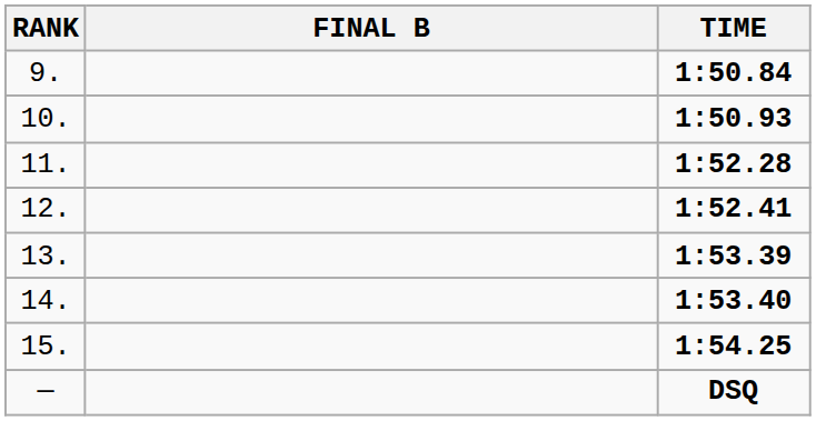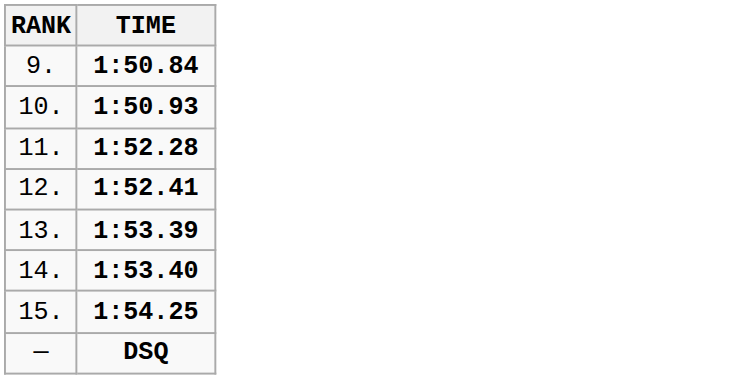 <table class="wikitable">
 <tr>
 <th>RANK</th>
-<th style="width: 20em">FINAL B</th>
 <th style="width: 5em">TIME</th>
 </tr>
 <tr>
 <td align="center">9.</td>
-<td></td>
 <td align="center"><strong>1:50.84</strong></td>
 </tr>
 <tr>
 <td align="center">10.</td>
-<td></td>
 <td align="center"><strong>1:50.93</strong></td>
 </tr>
 <tr>
 <td align="center">11.</td>
-<td></td>
 <td align="center"><strong>1:52.28</strong></td>
 </tr>
 <tr>
 <td align="center">12.</td>
-<td></td>
 <td align="center"><strong>1:52.41</strong></td>
 </tr>
 <tr>
 <td align="center">13.</td>
-<td></td>
 <td align="center"><strong>1:53.39</strong></td>
 </tr>
 <tr>
 <td align="center">14.</td>
-<td></td>
 <td align="center"><strong>1:53.40</strong></td>
 </tr>
 <tr>
 <td align="center">15.</td>
-<td></td>
 <td align="center"><strong>1:54.25</strong></td>
 </tr>
 <tr>
 <td align="center">—</td>
-<td></td>
 <td align="center"><strong>DSQ</strong></td>
 </tr>
 </table>
